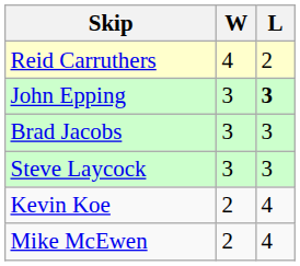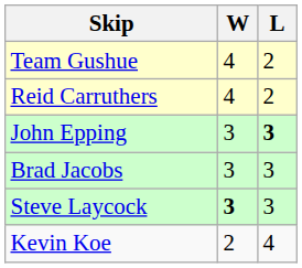 <table class= "wikitable">
 <tr>
 <th width=140>Skip</th>
 <th width=20>W</th>
 <th width=20>L</th>
+</tr>
+<tr bgcolor=#ffffcc>
+<td> <a href='#'>Team Gushue</a></td>
+<td>4</td>
+<td>2</td>
 </tr>
 <tr bgcolor=#ffffcc>
 <td> <a href='#'>Reid Carruthers</a></td>
 <td>4</td>
 <td>2</td>
 </tr>
 <tr bgcolor=#ccffcc>
 <td> <a href='#'>John Epping</a></td>
 <td>3</td>
 <td><strong>3</strong></td>
 </tr>
 <tr bgcolor=#ccffcc>
 <td> <a href='#'>Brad Jacobs</a></td>
 <td>3</td>
 <td>3</td>
 </tr>
 <tr bgcolor=#ccffcc>
 <td> <a href='#'>Steve Laycock</a></td>
-<td>3</td>
+<td><strong>3</strong></td>
 <td>3</td>
 </tr>
 <tr>
 <td> <a href='#'>Kevin Koe</a></td>
 <td>2</td>
 <td>4</td>
 </tr>
-<tr>
-<td> <a href='#'>Mike McEwen</a></td>
-<td>2</td>
-<td>4</td>
-</tr>
 </table>
